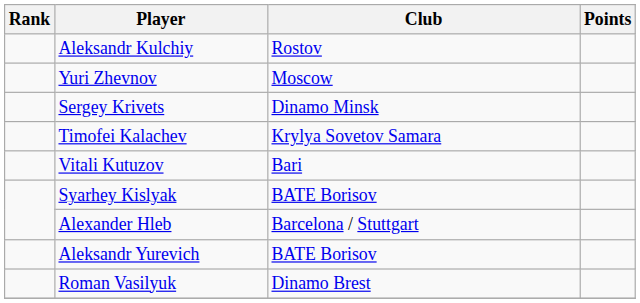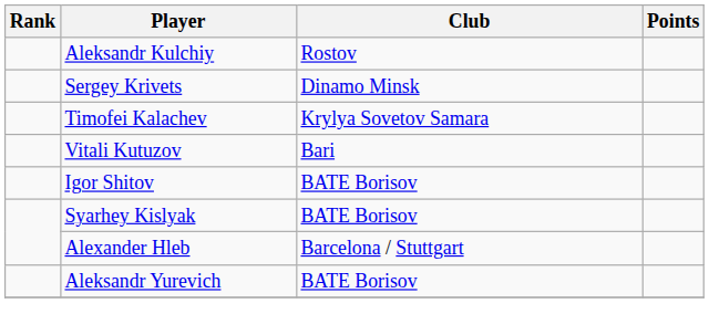 <table class="wikitable" style="font-size:95%;">
 <tr>
 <th>Rank</th>
 <th width="175pt">Player</th>
 <th width="260pt">Club</th>
 <th>Points</th>
 </tr>
 <tr>
 <td></td>
 <td><a href='#'>Aleksandr Kulchiy</a></td>
 <td> <a href='#'>Rostov</a></td>
-<td></td>
-</tr>
-<tr>
-<td></td>
-<td><a href='#'>Yuri Zhevnov</a></td>
-<td> <a href='#'>Moscow</a></td>
 <td></td>
 </tr>
 <tr>
 <td></td>
 <td><a href='#'>Sergey Krivets</a></td>
 <td> <a href='#'>Dinamo Minsk</a></td>
 <td></td>
 </tr>
 <tr>
 <td></td>
 <td><a href='#'>Timofei Kalachev</a></td>
 <td> <a href='#'>Krylya Sovetov Samara</a></td>
 <td></td>
 </tr>
 <tr>
 <td></td>
 <td><a href='#'>Vitali Kutuzov</a></td>
 <td> <a href='#'>Bari</a></td>
 <td></td>
 </tr>
 <tr>
+<td></td>
+<td><a href='#'>Igor Shitov</a></td>
+<td> <a href='#'>BATE Borisov</a></td>
+<td></td>
+</tr>
+<tr>
 <td rowspan="2"></td>
 <td><a href='#'>Syarhey Kislyak</a></td>
 <td> <a href='#'>BATE Borisov</a></td>
 <td></td>
 </tr>
 <tr>
 <td><a href='#'>Alexander Hleb</a></td>
 <td> <a href='#'>Barcelona</a> /  <a href='#'>Stuttgart</a></td>
 <td></td>
 </tr>
 <tr>
 <td></td>
 <td><a href='#'>Aleksandr Yurevich</a></td>
 <td> <a href='#'>BATE Borisov</a></td>
 <td></td>
 </tr>
 <tr>
-<td></td>
-<td><a href='#'>Roman Vasilyuk</a></td>
-<td> <a href='#'>Dinamo Brest</a></td>
-<td></td>
-</tr>
-<tr>
 </tr>
 </table>
